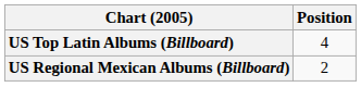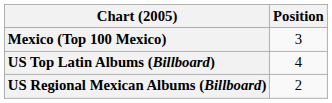 <table class="wikitable sortable plainrowheaders">
 <tr>
 <th style="text-align:center;">Chart (2005)</th>
 <th style="text-align:center;">Position</th>
+</tr>
+<tr>
+<th scope="row" style="text-align:left;">Mexico (Top 100 Mexico)</th>
+<td style="text-align:center;">3</td>
 </tr>
 <tr>
 <th scope="row" style="text-align:left;">US Top Latin Albums (<em>Billboard</em>)</th>
 <td style="text-align:center;">4</td>
 </tr>
 <tr>
 <th scope="row" style="text-align:left;">US Regional Mexican Albums (<em>Billboard</em>)</th>
 <td style="text-align:center;">2</td>
 </tr>
 </table>
